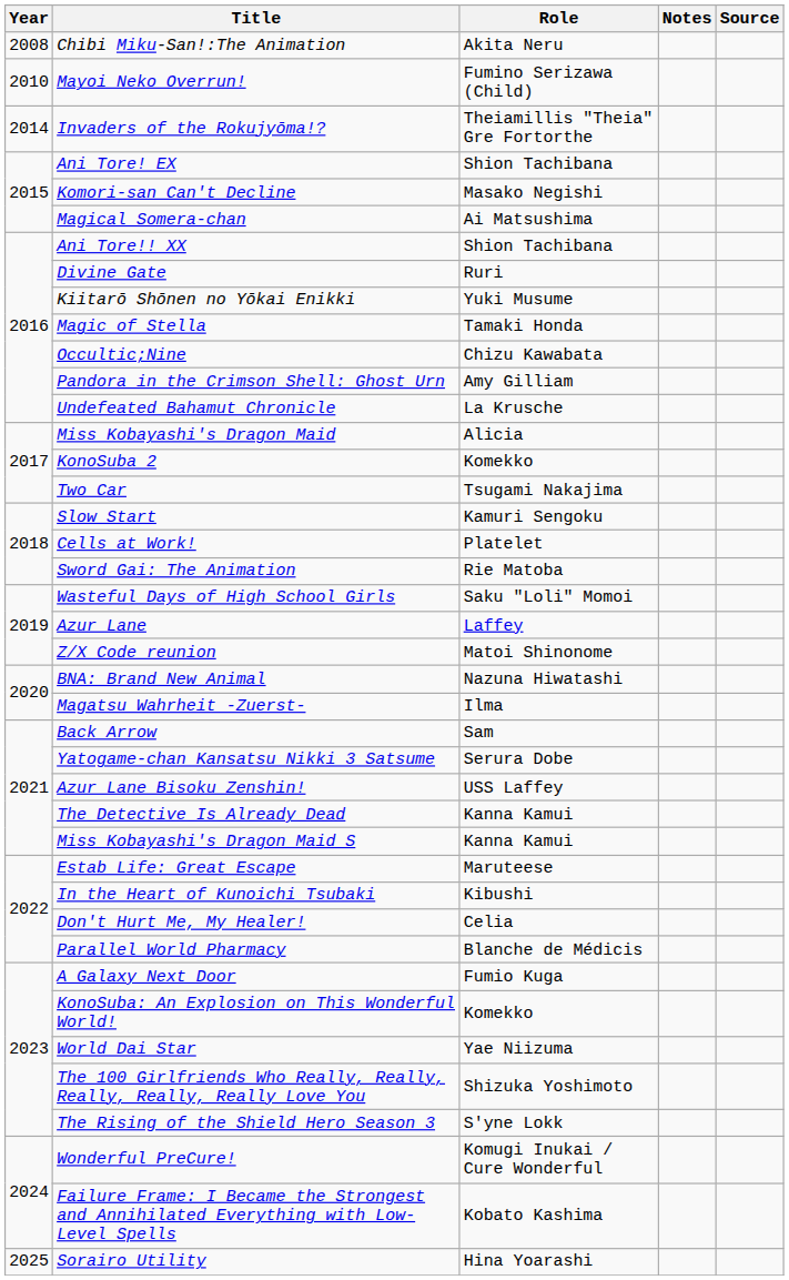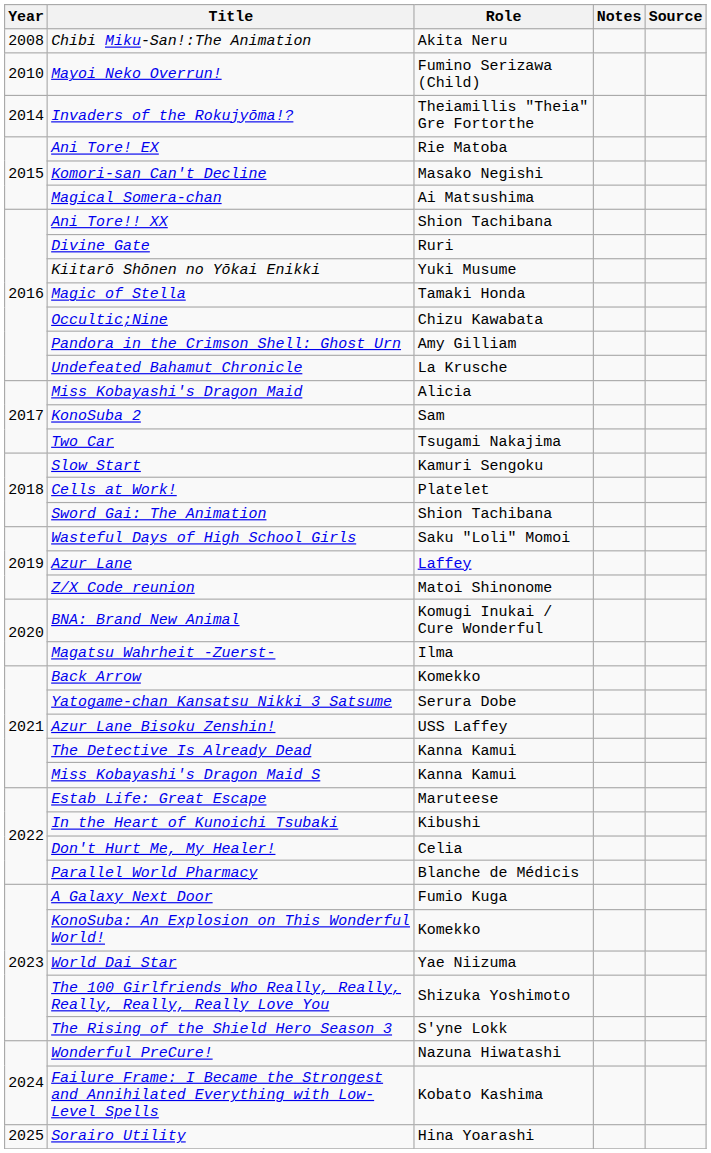 <table class="wikitable">
 <tr>
 <th>Year</th>
 <th>Title</th>
 <th>Role</th>
 <th>Notes</th>
 <th>Source</th>
 </tr>
 <tr>
 <td rowspan="1">2008</td>
 <td><em>Chibi <a href='#'>Miku</a>-San!:The Animation</em></td>
 <td>Akita Neru</td>
 <td></td>
 <td></td>
 </tr>
 <tr>
 <td rowspan="1">2010</td>
 <td><em><a href='#'>Mayoi Neko Overrun!</a></em></td>
 <td>Fumino Serizawa (Child)</td>
 <td></td>
 <td></td>
 </tr>
 <tr>
 <td rowspan="1">2014</td>
 <td><em><a href='#'>Invaders of the Rokujyōma!?</a></em></td>
 <td>Theiamillis "Theia" Gre Fortorthe</td>
 <td></td>
 <td></td>
 </tr>
 <tr>
 <td rowspan="3">2015</td>
 <td><em><a href='#'>Ani Tore! EX</a></em></td>
-<td>Shion Tachibana</td>
+<td>Rie Matoba</td>
 <td></td>
 <td></td>
 </tr>
 <tr a>
 <td><em><a href='#'>Komori-san Can't Decline</a></em></td>
 <td>Masako Negishi</td>
 <td></td>
 <td></td>
 </tr>
 <tr>
 <td><em><a href='#'>Magical Somera-chan</a></em></td>
 <td>Ai Matsushima</td>
 <td></td>
 <td></td>
 </tr>
 <tr>
 <td rowspan="7">2016</td>
 <td><em><a href='#'>Ani Tore!! XX</a></em></td>
 <td>Shion Tachibana</td>
 <td></td>
 <td></td>
 </tr>
 <tr>
 <td><em><a href='#'>Divine Gate</a></em></td>
 <td>Ruri</td>
 <td></td>
 <td></td>
 </tr>
 <tr>
 <td><em>Kiitarō Shōnen no Yōkai Enikki</em></td>
 <td>Yuki Musume</td>
 <td></td>
 <td></td>
 </tr>
 <tr>
 <td><em><a href='#'>Magic of Stella</a></em></td>
 <td>Tamaki Honda</td>
 <td></td>
 <td></td>
 </tr>
 <tr>
 <td><em><a href='#'>Occultic;Nine</a></em></td>
 <td>Chizu Kawabata</td>
 <td></td>
 <td></td>
 </tr>
 <tr>
 <td><em><a href='#'>Pandora in the Crimson Shell: Ghost Urn</a></em></td>
 <td>Amy Gilliam</td>
 <td></td>
 <td></td>
 </tr>
 <tr>
 <td><em><a href='#'>Undefeated Bahamut Chronicle</a></em></td>
 <td>La Krusche</td>
 <td></td>
 <td></td>
 </tr>
 <tr>
 <td rowspan="3">2017</td>
 <td><em><a href='#'>Miss Kobayashi's Dragon Maid</a></em></td>
 <td>Alicia</td>
 <td></td>
 <td></td>
 </tr>
 <tr>
 <td><em><a href='#'>KonoSuba 2</a></em></td>
-<td>Komekko</td>
+<td>Sam</td>
 <td></td>
 <td></td>
 </tr>
 <tr>
 <td><em><a href='#'>Two Car</a></em></td>
 <td>Tsugami Nakajima</td>
 <td></td>
 <td></td>
 </tr>
 <tr>
 <td rowspan="3">2018</td>
 <td><em><a href='#'>Slow Start</a></em></td>
 <td>Kamuri Sengoku</td>
 <td></td>
 <td></td>
 </tr>
 <tr>
 <td><em><a href='#'>Cells at Work!</a></em></td>
 <td>Platelet</td>
 <td></td>
 <td></td>
 </tr>
 <tr>
 <td><em><a href='#'>Sword Gai: The Animation</a></em></td>
-<td>Rie Matoba</td>
+<td>Shion Tachibana</td>
 <td></td>
 <td></td>
 </tr>
 <tr>
 <td rowspan="3">2019</td>
 <td><em><a href='#'>Wasteful Days of High School Girls</a></em></td>
 <td>Saku "Loli" Momoi</td>
 <td></td>
 <td></td>
 </tr>
 <tr>
 <td><em><a href='#'>Azur Lane</a></em></td>
 <td><a href='#'>Laffey</a></td>
 <td></td>
 <td></td>
 </tr>
 <tr>
 <td><em><a href='#'>Z/X Code reunion</a></em></td>
 <td>Matoi Shinonome</td>
 <td></td>
 <td></td>
 </tr>
 <tr>
 <td rowspan="2">2020</td>
 <td><em><a href='#'>BNA: Brand New Animal</a></em></td>
-<td>Nazuna Hiwatashi</td>
+<td>Komugi Inukai / Cure Wonderful</td>
 <td></td>
 <td></td>
 </tr>
 <tr>
 <td><em><a href='#'>Magatsu Wahrheit -Zuerst-</a></em></td>
 <td>Ilma</td>
 <td></td>
 <td></td>
 </tr>
 <tr>
 <td rowspan="5">2021</td>
 <td><em><a href='#'>Back Arrow</a></em></td>
-<td>Sam</td>
+<td>Komekko</td>
 <td></td>
 <td></td>
 </tr>
 <tr>
 <td><em><a href='#'>Yatogame-chan Kansatsu Nikki 3 Satsume</a></em></td>
 <td>Serura Dobe</td>
 <td></td>
 <td></td>
 </tr>
 <tr>
 <td><em><a href='#'>Azur Lane Bisoku Zenshin!</a></em></td>
 <td>USS Laffey</td>
 <td></td>
 <td></td>
 </tr>
 <tr>
 <td><em><a href='#'>The Detective Is Already Dead</a></em></td>
 <td>Kanna Kamui</td>
 <td></td>
 <td></td>
 </tr>
 <tr>
 <td><em><a href='#'>Miss Kobayashi's Dragon Maid S</a></em></td>
 <td>Kanna Kamui</td>
 <td></td>
 <td></td>
 </tr>
 <tr>
 <td rowspan="4">2022</td>
 <td><em><a href='#'>Estab Life: Great Escape</a></em></td>
 <td>Maruteese</td>
 <td></td>
 <td></td>
 </tr>
 <tr>
 <td><em><a href='#'>In the Heart of Kunoichi Tsubaki</a></em></td>
 <td>Kibushi</td>
 <td></td>
 <td></td>
 </tr>
 <tr>
 <td><em><a href='#'>Don't Hurt Me, My Healer!</a></em></td>
 <td>Celia</td>
 <td></td>
 <td></td>
 </tr>
 <tr>
 <td><em><a href='#'>Parallel World Pharmacy</a></em></td>
 <td>Blanche de Médicis</td>
 <td></td>
 <td></td>
 </tr>
 <tr>
 <td rowspan="5">2023</td>
 <td><em><a href='#'>A Galaxy Next Door</a></em></td>
 <td>Fumio Kuga</td>
 <td></td>
 <td></td>
 </tr>
 <tr>
 <td><em><a href='#'>KonoSuba: An Explosion on This Wonderful World!</a></em></td>
 <td>Komekko</td>
 <td></td>
 <td></td>
 </tr>
 <tr>
 <td><em><a href='#'>World Dai Star</a></em></td>
 <td>Yae Niizuma</td>
 <td></td>
 <td></td>
 </tr>
 <tr>
 <td><em><a href='#'>The 100 Girlfriends Who Really, Really, Really, Really, Really Love You</a></em></td>
 <td>Shizuka Yoshimoto</td>
 <td></td>
 <td></td>
 </tr>
 <tr>
 <td><em><a href='#'>The Rising of the Shield Hero Season 3</a></em></td>
 <td>S'yne Lokk</td>
 <td></td>
 <td></td>
 </tr>
 <tr>
 <td rowspan="2">2024</td>
 <td><em><a href='#'>Wonderful PreCure!</a></em></td>
-<td>Komugi Inukai / Cure Wonderful</td>
+<td>Nazuna Hiwatashi</td>
 <td></td>
 <td></td>
 </tr>
 <tr>
 <td><em><a href='#'>Failure Frame: I Became the Strongest and Annihilated Everything with Low-Level Spells</a></em></td>
 <td>Kobato Kashima</td>
 <td></td>
 <td></td>
 </tr>
 <tr>
 <td>2025</td>
 <td><em><a href='#'>Sorairo Utility</a></em></td>
 <td>Hina Yoarashi</td>
 <td></td>
 <td></td>
 </tr>
 </table>
